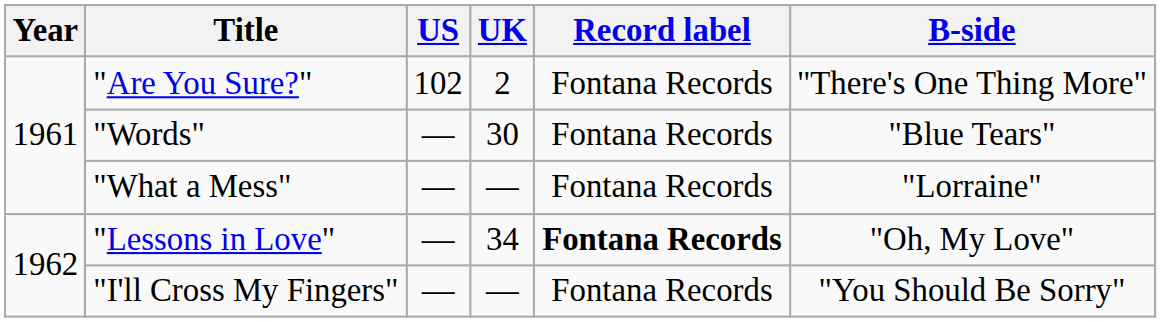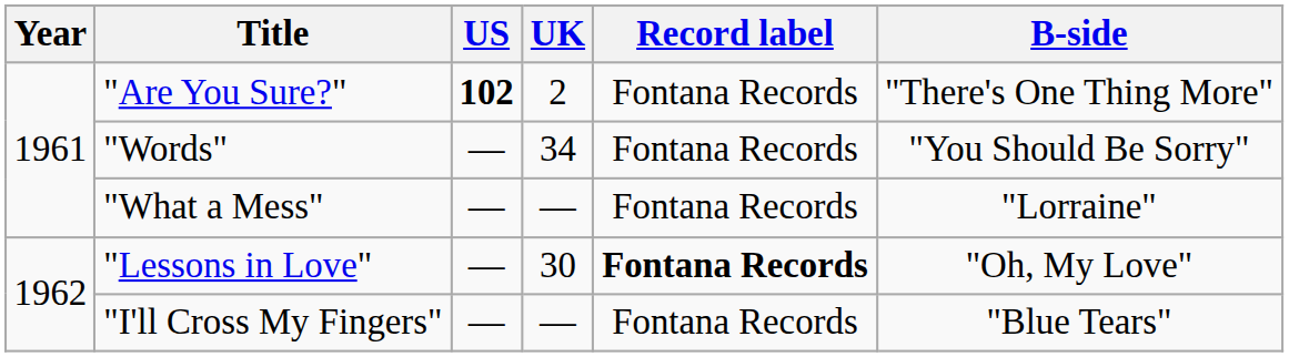 <table class="wikitable" style=text-align:center;>
 <tr>
 <th>Year</th>
 <th>Title</th>
 <th><a href='#'>US</a></th>
 <th><a href='#'>UK</a></th>
 <th><a href='#'>Record label</a></th>
 <th><a href='#'>B-side</a></th>
 </tr>
 <tr>
 <td rowspan="3">1961</td>
 <td align=left>"<a href='#'>Are You Sure?</a>"</td>
-<td>102</td>
+<td><strong>102</strong></td>
 <td>2</td>
 <td>Fontana Records</td>
 <td>"There's One Thing More"</td>
 </tr>
 <tr>
 <td align=left>"Words"</td>
 <td>—</td>
-<td>30</td>
+<td>34</td>
 <td>Fontana Records</td>
-<td>"Blue Tears"</td>
+<td>"You Should Be Sorry"</td>
 </tr>
 <tr>
 <td align=left>"What a Mess"</td>
 <td>—</td>
 <td>—</td>
 <td>Fontana Records</td>
 <td>"Lorraine"</td>
 </tr>
 <tr>
 <td rowspan="2">1962</td>
 <td align=left>"<a href='#'>Lessons in Love</a>"</td>
 <td>—</td>
-<td>34</td>
+<td>30</td>
 <td><strong>Fontana Records</strong></td>
 <td>"Oh, My Love"</td>
 </tr>
 <tr>
 <td align=left>"I'll Cross My Fingers"</td>
 <td>—</td>
 <td>—</td>
 <td>Fontana Records</td>
-<td>"You Should Be Sorry"</td>
+<td>"Blue Tears"</td>
 </tr>
 </table>
